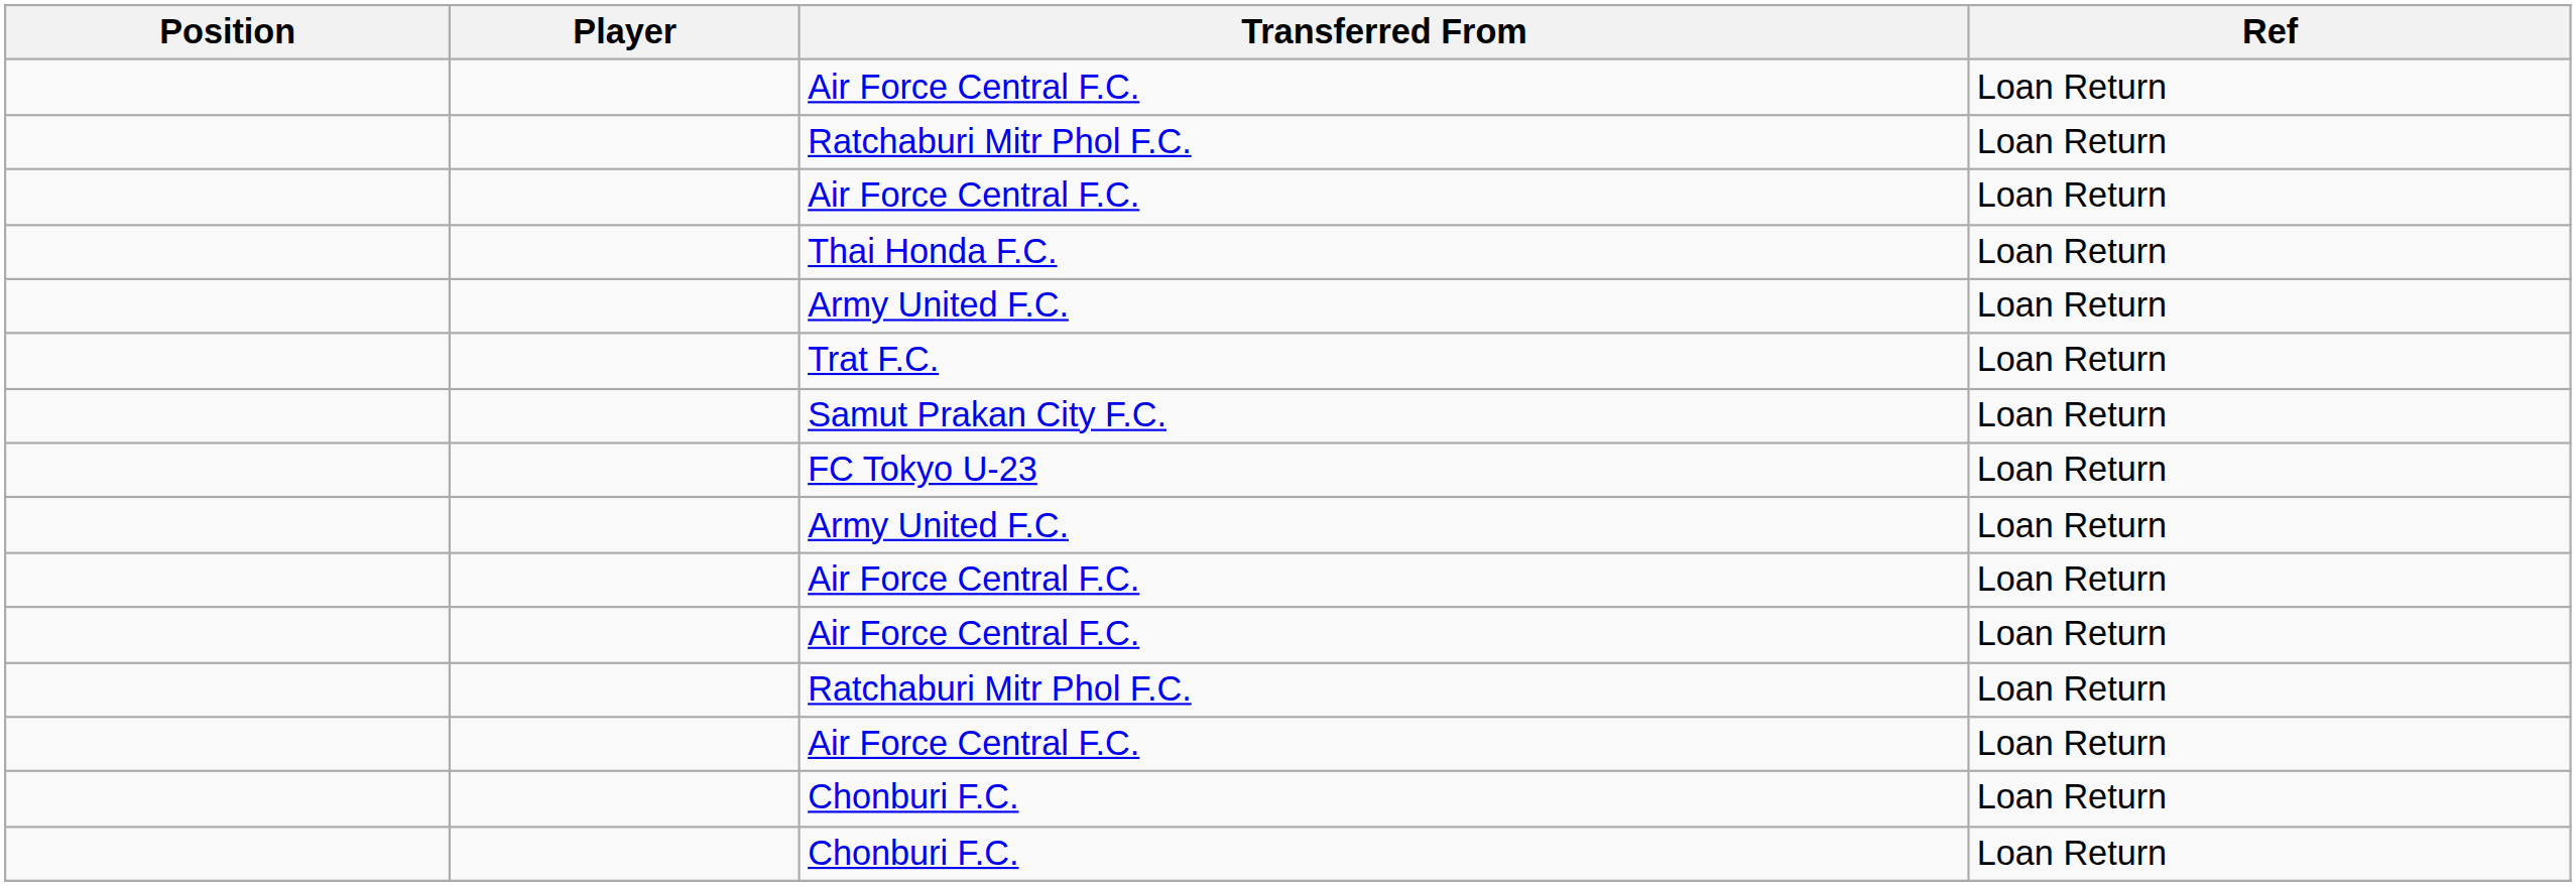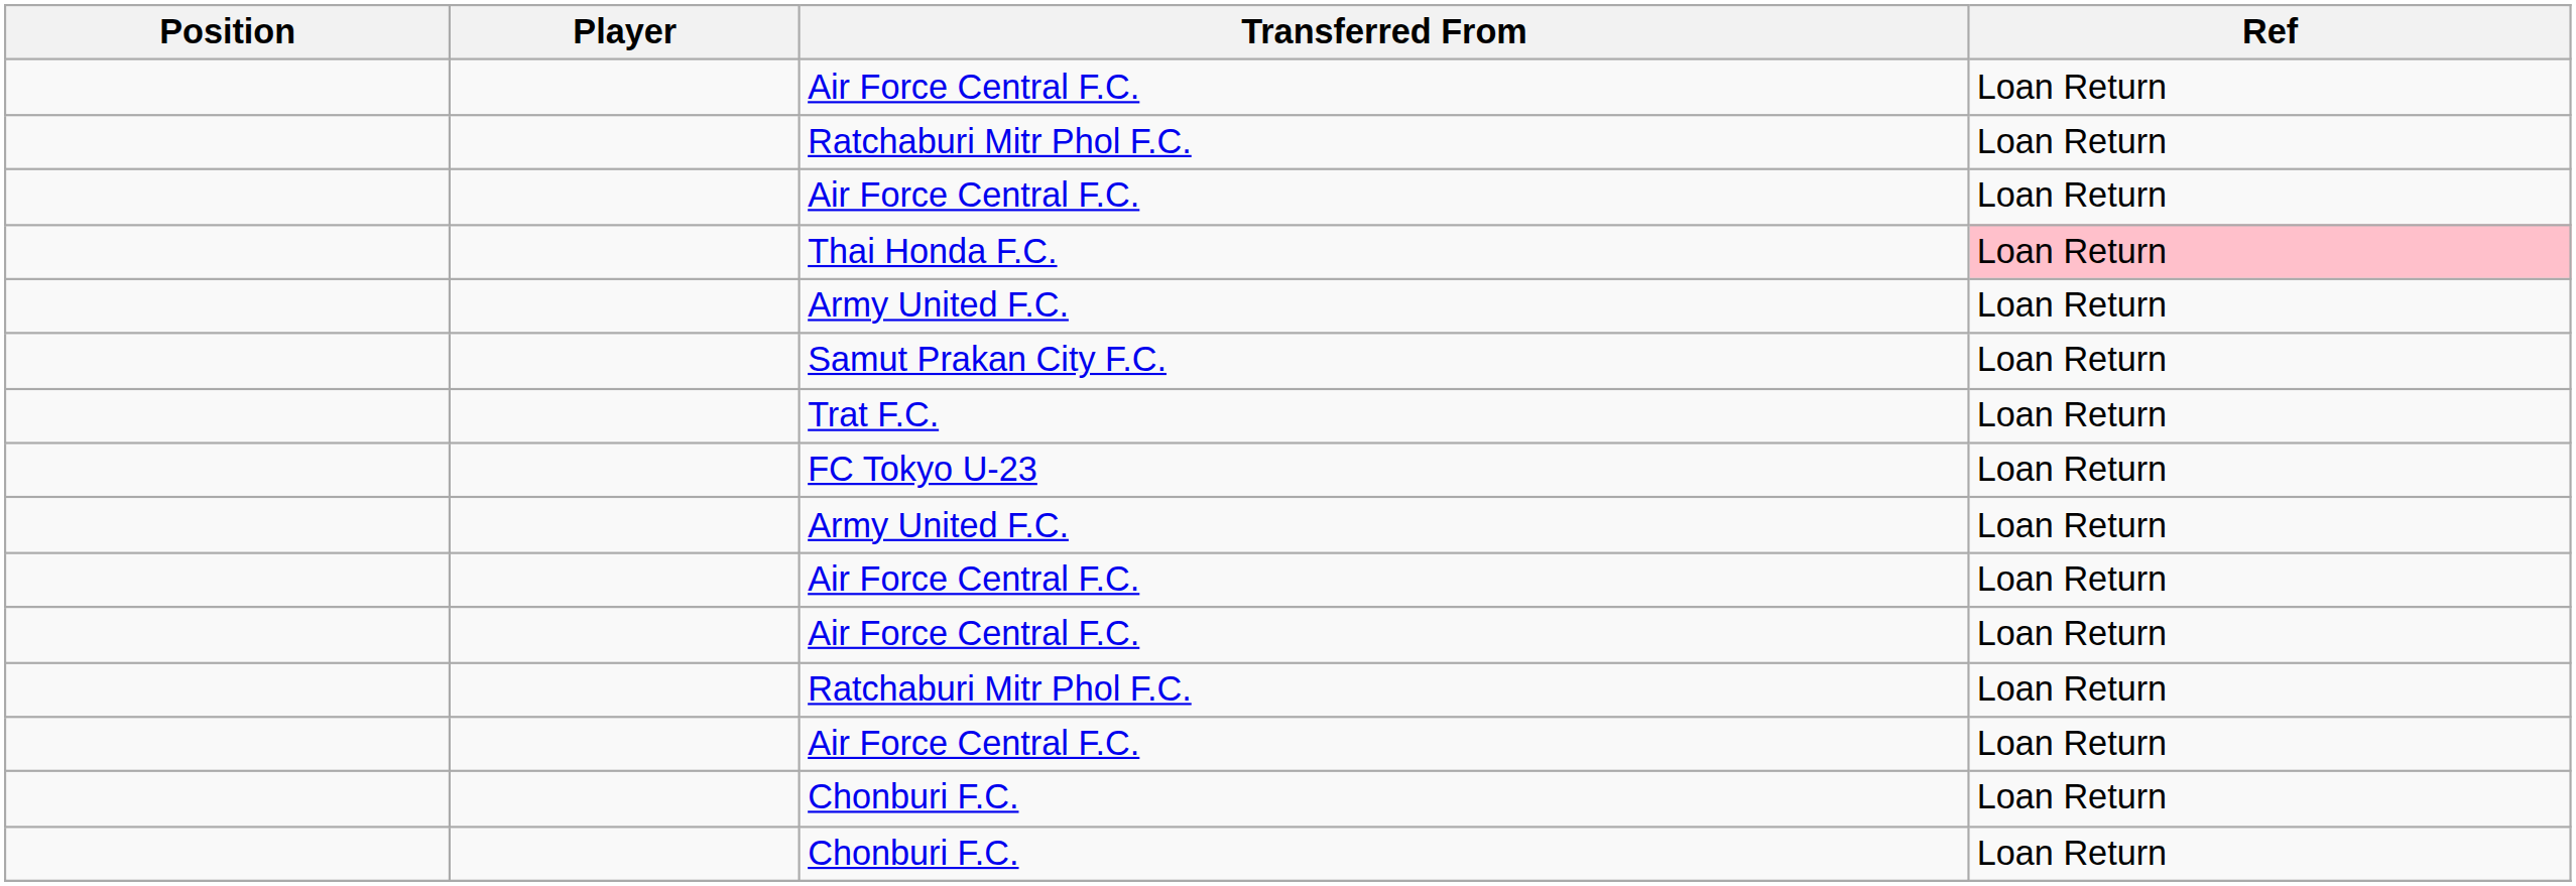 <table class="wikitable sortable" style="width:60%; text-align:center; font-size:100%; text-align:left;">
 <tr>
 <th>Position</th>
 <th>Player</th>
 <th>Transferred From</th>
 <th>Ref</th>
 </tr>
 <tr>
 <td></td>
 <td></td>
 <td> <a href='#'>Air Force Central F.C.</a></td>
 <td>Loan Return</td>
 </tr>
 <tr>
 <td></td>
 <td></td>
 <td> <a href='#'>Ratchaburi Mitr Phol F.C.</a></td>
 <td>Loan Return</td>
 </tr>
 <tr>
 <td></td>
 <td></td>
 <td> <a href='#'>Air Force Central F.C.</a></td>
 <td>Loan Return</td>
 </tr>
 <tr>
 <td></td>
 <td></td>
 <td> <a href='#'>Thai Honda F.C.</a></td>
-<td>Loan Return</td>
+<td style="background: pink;">Loan Return</td>
 </tr>
 <tr>
 <td></td>
 <td></td>
 <td> <a href='#'>Army United F.C.</a></td>
 <td>Loan Return</td>
 </tr>
 <tr>
 <td></td>
 <td></td>
-<td> <a href='#'>Trat F.C.</a></td>
+<td> <a href='#'>Samut Prakan City F.C.</a></td>
 <td>Loan Return</td>
 </tr>
 <tr>
 <td></td>
 <td></td>
-<td> <a href='#'>Samut Prakan City F.C.</a></td>
+<td> <a href='#'>Trat F.C.</a></td>
 <td>Loan Return</td>
 </tr>
 <tr>
 <td></td>
 <td></td>
 <td> <a href='#'>FC Tokyo U-23</a></td>
 <td>Loan Return </td>
 </tr>
 <tr>
 <td></td>
 <td></td>
 <td> <a href='#'>Army United F.C.</a></td>
 <td>Loan Return</td>
 </tr>
 <tr>
 <td></td>
 <td></td>
 <td> <a href='#'>Air Force Central F.C.</a></td>
 <td>Loan Return</td>
 </tr>
 <tr>
 <td></td>
 <td></td>
 <td> <a href='#'>Air Force Central F.C.</a></td>
 <td>Loan Return</td>
 </tr>
 <tr>
 <td></td>
 <td></td>
 <td> <a href='#'>Ratchaburi Mitr Phol F.C.</a></td>
 <td>Loan Return</td>
 </tr>
 <tr>
 <td></td>
 <td></td>
 <td> <a href='#'>Air Force Central F.C.</a></td>
 <td>Loan Return</td>
 </tr>
 <tr>
 <td></td>
 <td></td>
 <td> <a href='#'>Chonburi F.C.</a></td>
 <td>Loan Return</td>
 </tr>
 <tr>
 <td></td>
 <td></td>
 <td> <a href='#'>Chonburi F.C.</a></td>
 <td>Loan Return</td>
 </tr>
 <tr>
 </tr>
 </table>
